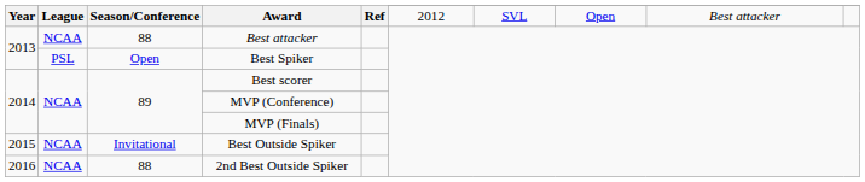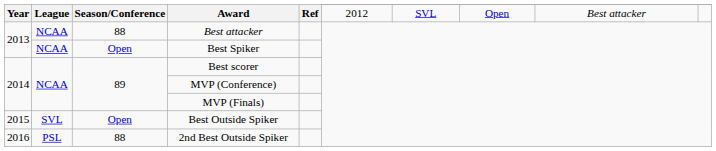 <table class="wikitable sortable" style="text-align:center" width="80%">
 <tr>
 <th style="width:5px;" rowspan="2">Year</th>
 <th style="width:25px;" rowspan="2">League</th>
 <th style="width:100px;" rowspan="2">Season/Conference</th>
 <th style="width:180px;" rowspan="2">Award</th>
 <th style="width:25px;" rowspan="2">Ref</th>
 </tr>
 <tr>
 <td>2012</td>
 <td><a href='#'>SVL</a></td>
 <td><a href='#'>Open</a></td>
 <td rowspan="1"><em>Best attacker</em></td>
 <td></td>
 </tr>
 <tr>
 <td rowspan="2">2013</td>
 <td><a href='#'>NCAA</a></td>
 <td>88</td>
 <td rowspan="1"><em>Best attacker<strong></td>
 <td></td>
 </tr>
 <tr>
-<td><a href='#'>PSL</a></td>
+<td><a href='#'>NCAA</a></td>
 <td><a href='#'>Open</a></td>
 <td></em>Best Spiker<em></td>
 <td></td>
 </tr>
 <tr>
 <td rowspan="3">2014</td>
 <td rowspan="3"><a href='#'>NCAA</a></td>
 <td rowspan="3">89</td>
 <td></em>Best scorer <em></td>
 <td></td>
 </tr>
 <tr>
 <td></strong>MVP (Conference)<strong></td>
 <td></td>
 </tr>
 <tr>
 <td></strong>MVP (Finals)<strong></td>
 <td></td>
 </tr>
 <tr>
 <td>2015</td>
-<td><a href='#'>NCAA</a></td>
-<td><a href='#'>Invitational</a></td>
+<td><a href='#'>SVL</a></td>
+<td><a href='#'>Open</a></td>
 <td></em>Best Outside Spiker<em></td>
 <td></td>
 </tr>
 <tr>
 <td>2016</td>
-<td><a href='#'>NCAA</a></td>
+<td><a href='#'>PSL</a></td>
 <td>88</td>
 <td></em>2nd Best Outside Spiker<em></td>
 <td></td>
 </tr>
 </table>
